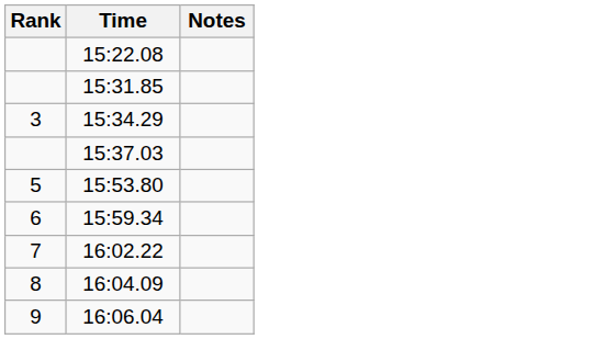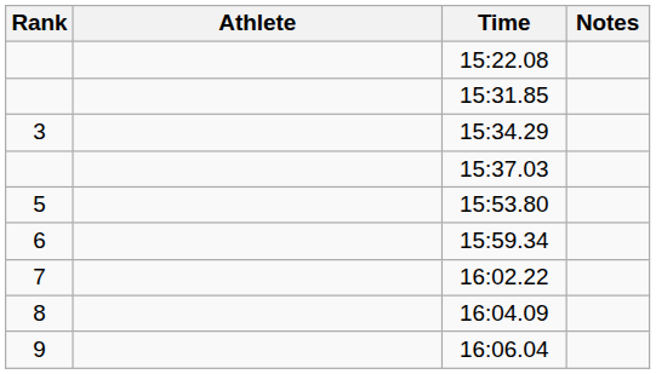 <table class=wikitable style="text-align:center">
 <tr>
 <th width=40>Rank</th>
+<th width=250>Athlete</th>
 <th width=80>Time</th>
 <th width=50>Notes</th>
 </tr>
 <tr>
 <td></td>
+<td align=left></td>
 <td>15:22.08</td>
 <td></td>
 </tr>
 <tr>
 <td></td>
+<td align=left></td>
 <td>15:31.85</td>
 <td></td>
 </tr>
 <tr>
 <td>3</td>
+<td align=left></td>
 <td>15:34.29</td>
 <td></td>
 </tr>
 <tr>
 <td></td>
+<td align=left></td>
 <td>15:37.03</td>
 <td></td>
 </tr>
 <tr>
 <td>5</td>
+<td align=left></td>
 <td>15:53.80</td>
 <td></td>
 </tr>
 <tr>
 <td>6</td>
+<td align=left></td>
 <td>15:59.34</td>
 <td></td>
 </tr>
 <tr>
 <td>7</td>
+<td align=left></td>
 <td>16:02.22</td>
 <td></td>
 </tr>
 <tr>
 <td>8</td>
+<td align=left></td>
 <td>16:04.09</td>
 <td></td>
 </tr>
 <tr>
 <td>9</td>
+<td align=left></td>
 <td>16:06.04</td>
 <td></td>
 </tr>
 </table>
